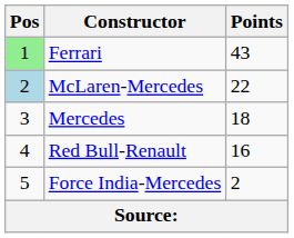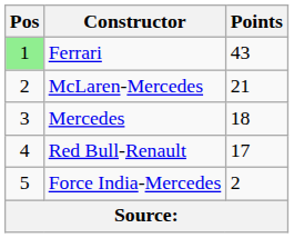 <table class="wikitable" style="font-size: 85%;">
 <tr>
 <th>Pos</th>
 <th>Constructor</th>
 <th>Points</th>
 </tr>
 <tr>
 <td align="center" style="background: lightgreen;">1</td>
 <td> <a href='#'>Ferrari</a></td>
 <td>43</td>
 </tr>
 <tr>
-<td align="center" style="background: lightblue;">2</td>
+<td align="center">2</td>
 <td> <a href='#'>McLaren</a>-<a href='#'>Mercedes</a></td>
-<td>22</td>
+<td>21</td>
 </tr>
 <tr>
 <td align="center">3</td>
 <td> <a href='#'>Mercedes</a></td>
 <td>18</td>
 </tr>
 <tr>
 <td align="center">4</td>
 <td> <a href='#'>Red Bull</a>-<a href='#'>Renault</a></td>
-<td>16</td>
+<td>17</td>
 </tr>
 <tr>
 <td align="center">5</td>
 <td> <a href='#'>Force India</a>-<a href='#'>Mercedes</a></td>
 <td>2</td>
 </tr>
 <tr>
 <th colspan=4>Source: </th>
 </tr>
 </table>
